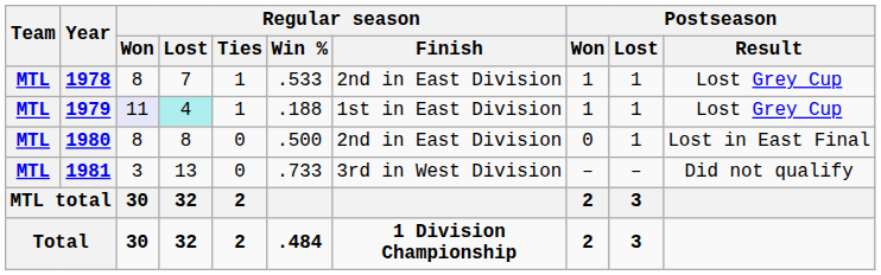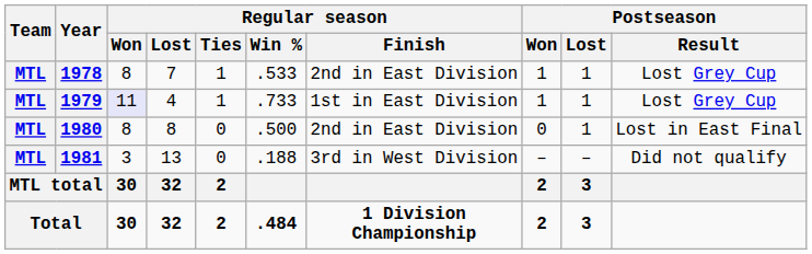 <table class="wikitable" style="font-size: 95%; text-align:center;">
 <tr>
 <th rowspan="2">Team</th>
 <th rowspan="2">Year</th>
 <th colspan="5">Regular season</th>
 <th colspan="4">Postseason</th>
 </tr>
 <tr>
 <th>Won</th>
 <th>Lost</th>
 <th>Ties</th>
 <th>Win %</th>
 <th>Finish</th>
 <th>Won</th>
 <th>Lost</th>
 <th>Result</th>
 </tr>
 <tr !>
 <th><a href='#'>MTL</a></th>
 <th><a href='#'>1978</a></th>
 <td>8</td>
 <td>7</td>
 <td>1</td>
 <td>.533</td>
 <td>2nd in East Division</td>
 <td>1</td>
 <td>1</td>
 <td>Lost <a href='#'>Grey Cup</a></td>
 </tr>
 <tr !>
 <th><a href='#'>MTL</a></th>
 <th><a href='#'>1979</a></th>
 <td style="background: lavender;">11</td>
-<td style="background: paleturquoise;">4</td>
+<td>4</td>
 <td>1</td>
-<td>.188</td>
+<td>.733</td>
 <td>1st in East Division</td>
 <td>1</td>
 <td>1</td>
 <td>Lost <a href='#'>Grey Cup</a></td>
 </tr>
 <tr>
 <th><a href='#'>MTL</a></th>
 <th><a href='#'>1980</a></th>
 <td>8</td>
 <td>8</td>
 <td>0</td>
 <td>.500</td>
 <td>2nd in East Division</td>
 <td>0</td>
 <td>1</td>
 <td>Lost in East Final</td>
 </tr>
 <tr !>
 <th><a href='#'>MTL</a></th>
 <th><a href='#'>1981</a></th>
 <td>3</td>
 <td>13</td>
 <td>0</td>
-<td>.733</td>
+<td>.188</td>
 <td>3rd in West Division</td>
 <td>–</td>
 <td>–</td>
 <td>Did not qualify</td>
 </tr>
 <tr>
 <th colspan="2">MTL total</th>
 <th>30</th>
 <th>32</th>
 <th>2</th>
 <th></th>
 <th></th>
 <th>2</th>
 <th>3</th>
 <th></th>
 </tr>
 <tr !>
 <th colspan="2"><strong>Total</strong></th>
 <td><strong>30</strong></td>
 <td><strong>32</strong></td>
 <td><strong>2</strong></td>
 <td><strong>.484</strong></td>
 <td><strong>1 Division<br>Championship</strong></td>
 <td><strong>2</strong></td>
 <td><strong>3</strong></td>
 <td></td>
 </tr>
 </table>
